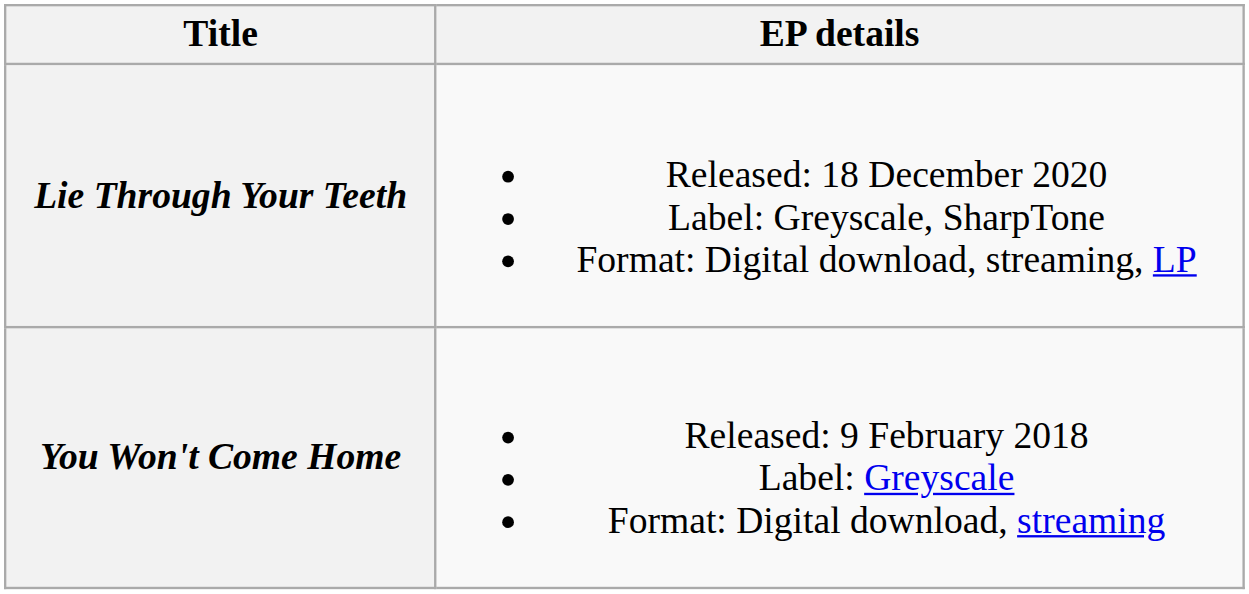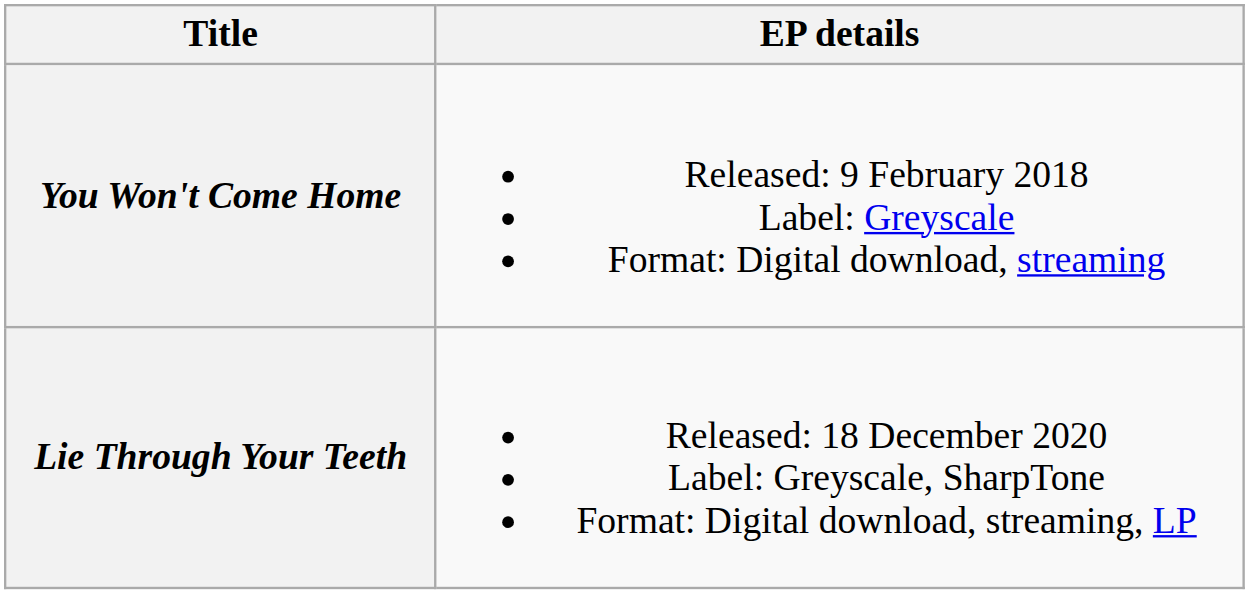 <table class="wikitable plainrowheaders" style="text-align:center;">
 <tr>
 <th scope="col"  style="width:11em;">Title</th>
 <th scope="col"  style="width:21em;">EP details</th>
 </tr>
 <tr>
+<th scope="row"><em>You Won't Come Home</em></th>
+<td><br><ul><li>Released: 9 February 2018</li><li>Label: <a href='#'>Greyscale</a></li><li>Format: Digital download, <a href='#'>streaming</a></li></ul></td>
+</tr>
+<tr>
 <th scope="row"><em>Lie Through Your Teeth</em></th>
 <td><br><ul><li>Released: 18 December 2020</li><li>Label: Greyscale, SharpTone</li><li>Format: Digital download, streaming, <a href='#'>LP</a></li></ul></td>
 </tr>
-<tr>
-<th scope="row"><em>You Won't Come Home</em></th>
-<td><br><ul><li>Released: 9 February 2018</li><li>Label: <a href='#'>Greyscale</a></li><li>Format: Digital download, <a href='#'>streaming</a></li></ul></td>
-</tr>
 </table>
